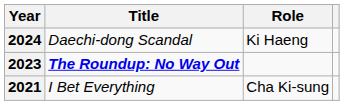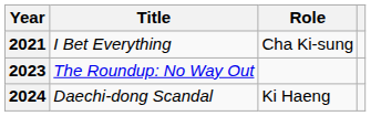 <table class="wikitable plainrowheaders sortable">
 <tr>
 <th scope="col">Year</th>
 <th scope="col">Title</th>
 <th scope="col">Role</th>
 <th scope="col" class="unsortable"></th>
 </tr>
 <tr>
+<th scope="row">2021</th>
+<td><em>I Bet Everything</em></td>
+<td>Cha Ki-sung</td>
+<td style="text-align:center"></td>
+</tr>
+<tr>
+<th scope="row">2023</th>
+<td><em><a href='#'>The Roundup: No Way Out</a></em></td>
+<td></td>
+<td style="text-align:center"></td>
+</tr>
+<tr>
 <th scope="row">2024</th>
 <td><em>Daechi-dong Scandal</em></td>
 <td>Ki Haeng</td>
 <td style="text-align:center"></td>
 </tr>
-<tr>
-<th scope="row">2023</th>
-<td><strong><em><a href='#'>The Roundup: No Way Out</a></em></strong></td>
-<td></td>
-<td style="text-align:center"></td>
-</tr>
-<tr>
-<th scope="row">2021</th>
-<td><em>I Bet Everything</em></td>
-<td>Cha Ki-sung</td>
-<td style="text-align:center"></td>
-</tr>
 </table>
